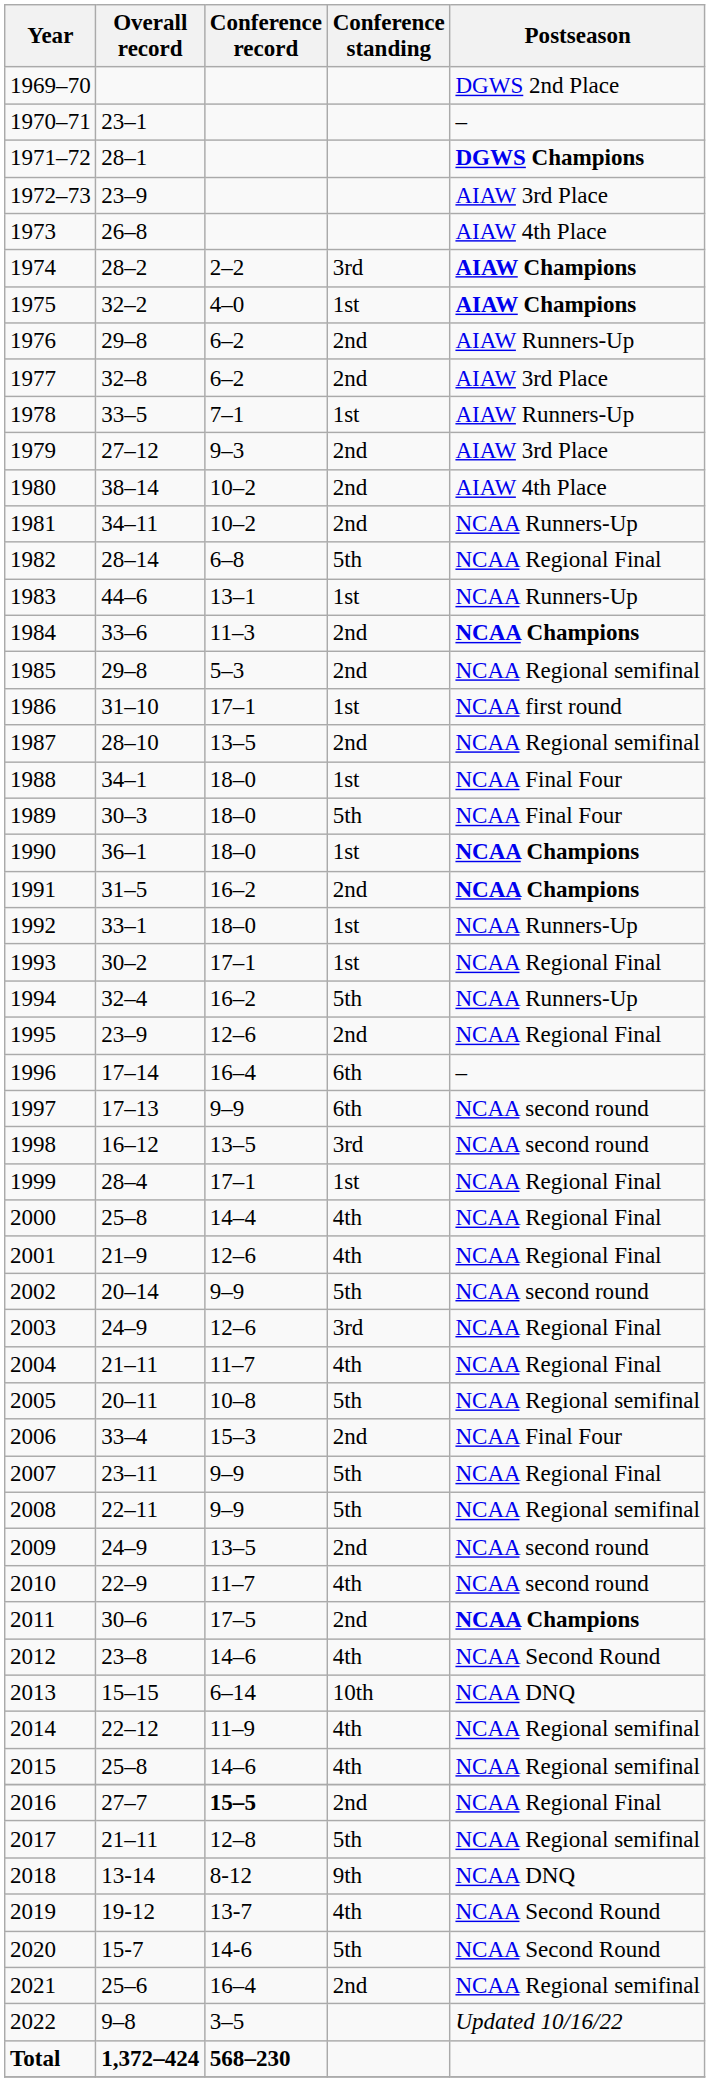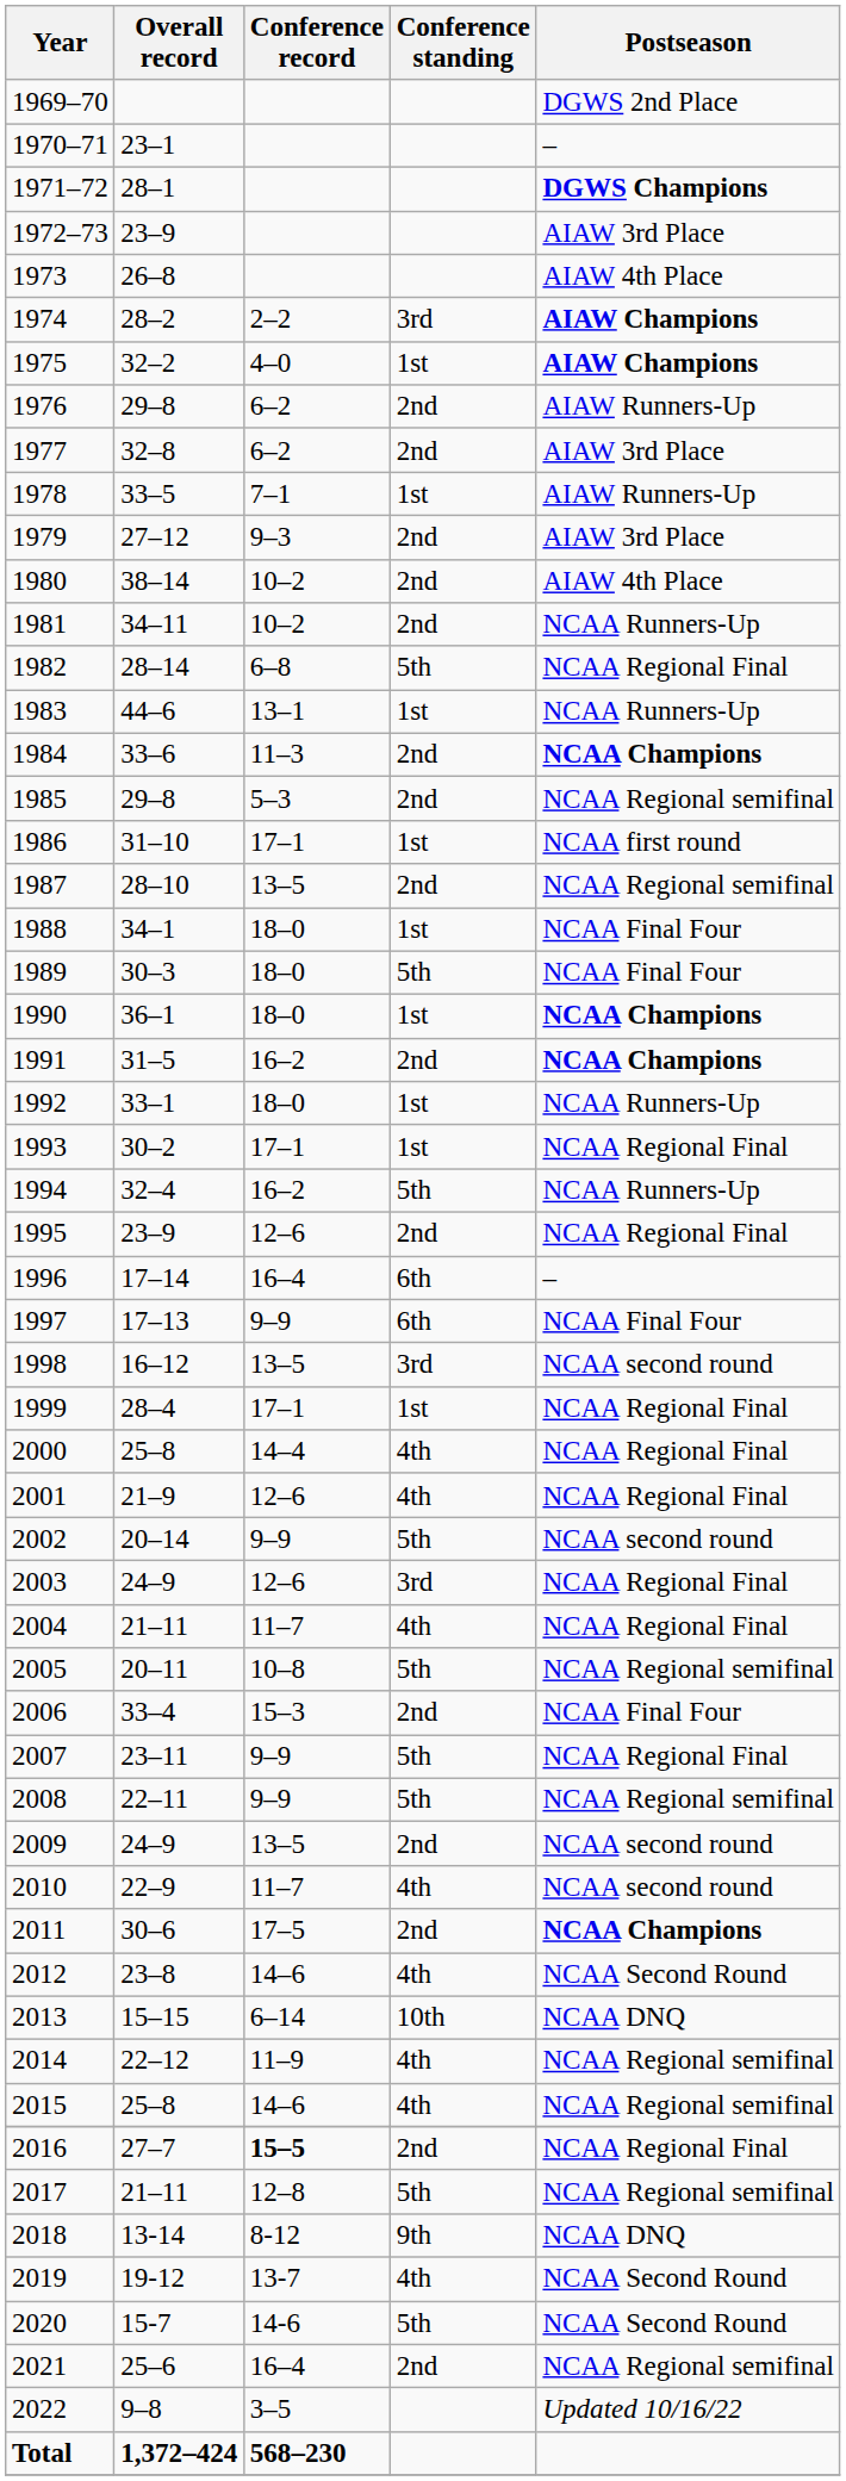 <table class="wikitable">
 <tr>
 <th>Year</th>
 <th>Overall <br> record</th>
 <th>Conference<br> record</th>
 <th>Conference<br> standing</th>
 <th>Postseason</th>
 </tr>
 <tr>
 <td>1969–70</td>
 <td></td>
 <td></td>
 <td></td>
 <td><a href='#'>DGWS</a> 2nd Place</td>
 </tr>
 <tr>
 <td>1970–71</td>
 <td>23–1</td>
 <td></td>
 <td></td>
 <td>–</td>
 </tr>
 <tr>
 <td>1971–72</td>
 <td>28–1</td>
 <td></td>
 <td></td>
 <td><strong><a href='#'>DGWS</a> Champions</strong></td>
 </tr>
 <tr>
 <td>1972–73</td>
 <td>23–9</td>
 <td></td>
 <td></td>
 <td><a href='#'>AIAW</a> 3rd Place</td>
 </tr>
 <tr>
 <td>1973</td>
 <td>26–8</td>
 <td></td>
 <td></td>
 <td><a href='#'>AIAW</a> 4th Place</td>
 </tr>
 <tr>
 <td>1974</td>
 <td>28–2</td>
 <td>2–2</td>
 <td>3rd</td>
 <td><strong><a href='#'>AIAW</a> Champions</strong></td>
 </tr>
 <tr>
 <td>1975</td>
 <td>32–2</td>
 <td>4–0</td>
 <td>1st</td>
 <td><strong><a href='#'>AIAW</a> Champions</strong></td>
 </tr>
 <tr>
 <td>1976</td>
 <td>29–8</td>
 <td>6–2</td>
 <td>2nd</td>
 <td><a href='#'>AIAW</a> Runners-Up</td>
 </tr>
 <tr>
 <td>1977</td>
 <td>32–8</td>
 <td>6–2</td>
 <td>2nd</td>
 <td><a href='#'>AIAW</a> 3rd Place</td>
 </tr>
 <tr>
 <td>1978</td>
 <td>33–5</td>
 <td>7–1</td>
 <td>1st</td>
 <td><a href='#'>AIAW</a> Runners-Up</td>
 </tr>
 <tr>
 <td>1979</td>
 <td>27–12</td>
 <td>9–3</td>
 <td>2nd</td>
 <td><a href='#'>AIAW</a> 3rd Place</td>
 </tr>
 <tr>
 <td>1980</td>
 <td>38–14</td>
 <td>10–2</td>
 <td>2nd</td>
 <td><a href='#'>AIAW</a> 4th Place</td>
 </tr>
 <tr>
 <td>1981</td>
 <td>34–11</td>
 <td>10–2</td>
 <td>2nd</td>
 <td><a href='#'>NCAA</a> Runners-Up</td>
 </tr>
 <tr>
 <td>1982</td>
 <td>28–14</td>
 <td>6–8</td>
 <td>5th</td>
 <td><a href='#'>NCAA</a> Regional Final</td>
 </tr>
 <tr>
 <td>1983</td>
 <td>44–6</td>
 <td>13–1</td>
 <td>1st</td>
 <td><a href='#'>NCAA</a> Runners-Up</td>
 </tr>
 <tr>
 <td>1984</td>
 <td>33–6</td>
 <td>11–3</td>
 <td>2nd</td>
 <td><strong><a href='#'>NCAA</a> Champions</strong></td>
 </tr>
 <tr>
 <td>1985</td>
 <td>29–8</td>
 <td>5–3</td>
 <td>2nd</td>
 <td><a href='#'>NCAA</a> Regional semifinal</td>
 </tr>
 <tr>
 <td>1986</td>
 <td>31–10</td>
 <td>17–1</td>
 <td>1st</td>
 <td><a href='#'>NCAA</a> first round</td>
 </tr>
 <tr>
 <td>1987</td>
 <td>28–10</td>
 <td>13–5</td>
 <td>2nd</td>
 <td><a href='#'>NCAA</a> Regional semifinal</td>
 </tr>
 <tr>
 <td>1988</td>
 <td>34–1</td>
 <td>18–0</td>
 <td>1st</td>
 <td><a href='#'>NCAA</a> Final Four</td>
 </tr>
 <tr>
 <td>1989</td>
 <td>30–3</td>
 <td>18–0</td>
 <td>5th</td>
 <td><a href='#'>NCAA</a> Final Four</td>
 </tr>
 <tr>
 <td>1990</td>
 <td>36–1</td>
 <td>18–0</td>
 <td>1st</td>
 <td><strong><a href='#'>NCAA</a> Champions</strong></td>
 </tr>
 <tr>
 <td>1991</td>
 <td>31–5</td>
 <td>16–2</td>
 <td>2nd</td>
 <td><strong><a href='#'>NCAA</a> Champions</strong></td>
 </tr>
 <tr>
 <td>1992</td>
 <td>33–1</td>
 <td>18–0</td>
 <td>1st</td>
 <td><a href='#'>NCAA</a> Runners-Up</td>
 </tr>
 <tr>
 <td>1993</td>
 <td>30–2</td>
 <td>17–1</td>
 <td>1st</td>
 <td><a href='#'>NCAA</a> Regional Final</td>
 </tr>
 <tr>
 <td>1994</td>
 <td>32–4</td>
 <td>16–2</td>
 <td>5th</td>
 <td><a href='#'>NCAA</a> Runners-Up</td>
 </tr>
 <tr>
 <td>1995</td>
 <td>23–9</td>
 <td>12–6</td>
 <td>2nd</td>
 <td><a href='#'>NCAA</a> Regional Final</td>
 </tr>
 <tr>
 <td>1996</td>
 <td>17–14</td>
 <td>16–4</td>
 <td>6th</td>
 <td>–</td>
 </tr>
 <tr>
 <td>1997</td>
 <td>17–13</td>
 <td>9–9</td>
 <td>6th</td>
-<td><a href='#'>NCAA</a> second round</td>
+<td><a href='#'>NCAA</a> Final Four</td>
 </tr>
 <tr>
 <td>1998</td>
 <td>16–12</td>
 <td>13–5</td>
 <td>3rd</td>
 <td><a href='#'>NCAA</a> second round</td>
 </tr>
 <tr>
 <td>1999</td>
 <td>28–4</td>
 <td>17–1</td>
 <td>1st</td>
 <td><a href='#'>NCAA</a> Regional Final</td>
 </tr>
 <tr>
 <td>2000</td>
 <td>25–8</td>
 <td>14–4</td>
 <td>4th</td>
 <td><a href='#'>NCAA</a> Regional Final</td>
 </tr>
 <tr>
 <td>2001</td>
 <td>21–9</td>
 <td>12–6</td>
 <td>4th</td>
 <td><a href='#'>NCAA</a> Regional Final</td>
 </tr>
 <tr>
 <td>2002</td>
 <td>20–14</td>
 <td>9–9</td>
 <td>5th</td>
 <td><a href='#'>NCAA</a> second round</td>
 </tr>
 <tr>
 <td>2003</td>
 <td>24–9</td>
 <td>12–6</td>
 <td>3rd</td>
 <td><a href='#'>NCAA</a> Regional Final</td>
 </tr>
 <tr>
 <td>2004</td>
 <td>21–11</td>
 <td>11–7</td>
 <td>4th</td>
 <td><a href='#'>NCAA</a> Regional Final</td>
 </tr>
 <tr>
 <td>2005</td>
 <td>20–11</td>
 <td>10–8</td>
 <td>5th</td>
 <td><a href='#'>NCAA</a> Regional semifinal</td>
 </tr>
 <tr>
 <td>2006</td>
 <td>33–4</td>
 <td>15–3</td>
 <td>2nd</td>
 <td><a href='#'>NCAA</a> Final Four</td>
 </tr>
 <tr>
 <td>2007</td>
 <td>23–11</td>
 <td>9–9</td>
 <td>5th</td>
 <td><a href='#'>NCAA</a> Regional Final</td>
 </tr>
 <tr>
 <td>2008</td>
 <td>22–11</td>
 <td>9–9</td>
 <td>5th</td>
 <td><a href='#'>NCAA</a> Regional semifinal</td>
 </tr>
 <tr>
 <td>2009</td>
 <td>24–9</td>
 <td>13–5</td>
 <td>2nd</td>
 <td><a href='#'>NCAA</a> second round</td>
 </tr>
 <tr>
 <td>2010</td>
 <td>22–9</td>
 <td>11–7</td>
 <td>4th</td>
 <td><a href='#'>NCAA</a> second round</td>
 </tr>
 <tr>
 <td>2011</td>
 <td>30–6</td>
 <td>17–5</td>
 <td>2nd</td>
 <td><strong><a href='#'>NCAA</a> Champions</strong></td>
 </tr>
 <tr>
 <td>2012</td>
 <td>23–8</td>
 <td>14–6</td>
 <td>4th</td>
 <td><a href='#'>NCAA</a> Second Round</td>
 </tr>
 <tr>
 <td>2013</td>
 <td>15–15</td>
 <td>6–14</td>
 <td>10th</td>
 <td><a href='#'>NCAA</a> DNQ</td>
 </tr>
 <tr>
 <td>2014</td>
 <td>22–12</td>
 <td>11–9</td>
 <td>4th</td>
 <td><a href='#'>NCAA</a> Regional semifinal</td>
 </tr>
 <tr>
 <td>2015</td>
 <td>25–8</td>
 <td>14–6</td>
 <td>4th</td>
 <td><a href='#'>NCAA</a> Regional semifinal</td>
 </tr>
 <tr style="background: #e3e3e3;">
 </tr>
 <tr>
 <td>2016</td>
 <td>27–7</td>
 <td><strong>15–5</strong></td>
 <td>2nd</td>
 <td><a href='#'>NCAA</a> Regional Final</td>
 </tr>
 <tr>
 <td>2017</td>
 <td>21–11</td>
 <td>12–8</td>
 <td>5th</td>
 <td><a href='#'>NCAA</a> Regional semifinal</td>
 </tr>
 <tr>
 <td>2018</td>
 <td>13-14</td>
 <td>8-12</td>
 <td>9th</td>
 <td><a href='#'>NCAA</a> DNQ</td>
 </tr>
 <tr>
 <td>2019</td>
 <td>19-12</td>
 <td>13-7</td>
 <td>4th</td>
 <td><a href='#'>NCAA</a> Second Round</td>
 </tr>
 <tr>
 <td>2020</td>
 <td>15-7</td>
 <td>14-6</td>
 <td>5th</td>
 <td><a href='#'>NCAA</a> Second Round</td>
 </tr>
 <tr>
 <td>2021</td>
 <td>25–6</td>
 <td>16–4</td>
 <td>2nd</td>
 <td><a href='#'>NCAA</a> Regional semifinal</td>
 </tr>
 <tr>
 <td>2022</td>
 <td>9–8</td>
 <td>3–5</td>
 <td></td>
 <td><em>Updated 10/16/22</em></td>
 </tr>
 <tr>
 <td><strong>Total</strong></td>
 <td><strong>1,372–424</strong></td>
 <td><strong>568–230</strong></td>
 <td></td>
 <td></td>
 </tr>
 <tr>
 </tr>
 </table>
